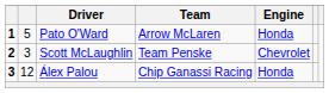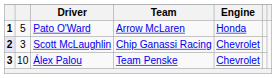 <table class="wikitable" style="font-size:95%;">
 <tr>
 </tr>
 <tr>
 <th></th>
 <th></th>
 <th>Driver</th>
 <th>Team</th>
 <th>Engine</th>
 <th></th>
 <th></th>
 </tr>
 <tr>
 <td style="text-align:center;"><strong>1</strong></td>
 <td style="text-align:center;">5</td>
 <td> <a href='#'>Pato O'Ward</a></td>
 <td><a href='#'>Arrow McLaren</a></td>
 <td><a href='#'>Honda</a></td>
 <td></td>
 </tr>
 <tr>
-<td style="text-align:center;"><strong>2</strong></td>
+<td style="background: lavender; text-align:center;"><strong>2</strong></td>
 <td style="text-align:center;">3</td>
 <td> <a href='#'>Scott McLaughlin</a></td>
-<td><a href='#'>Team Penske</a></td>
+<td><a href='#'>Chip Ganassi Racing</a></td>
 <td><a href='#'>Chevrolet</a></td>
 <td></td>
 </tr>
 <tr>
 <td style="text-align:center;"><strong>3</strong></td>
-<td style="text-align:center;">12</td>
+<td style="text-align:center;">10</td>
 <td> <a href='#'>Álex Palou</a></td>
-<td><a href='#'>Chip Ganassi Racing</a></td>
-<td><a href='#'>Honda</a></td>
+<td><a href='#'>Team Penske</a></td>
+<td><a href='#'>Chevrolet</a></td>
 <td></td>
 </tr>
 <tr>
 <th colspan=7></th>
 </tr>
 </table>
